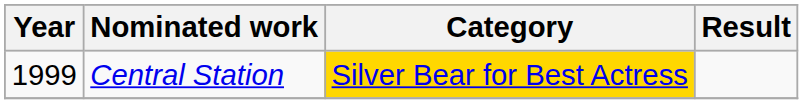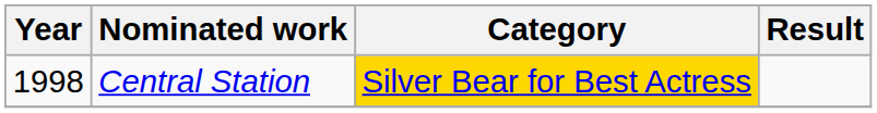 <table class="wikitable sortable">
 <tr>
 <th>Year</th>
 <th>Nominated work</th>
 <th>Category</th>
 <th>Result</th>
 </tr>
 <tr>
-<td>1999</td>
+<td>1998</td>
 <td><em><a href='#'>Central Station</a></em></td>
 <td style="background: gold;"><a href='#'>Silver Bear for Best Actress</a></td>
 <td></td>
 </tr>
 <tr>
 </tr>
 </table>
